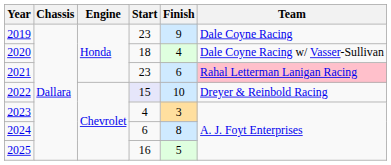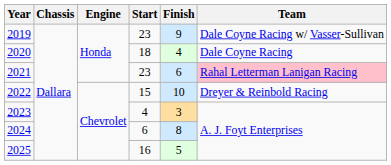 <table class="wikitable" style="font-size: 90%;">
 <tr>
 <th>Year</th>
 <th>Chassis</th>
 <th>Engine</th>
 <th>Start</th>
 <th>Finish</th>
 <th>Team</th>
 </tr>
 <tr>
 <td><a href='#'>2019</a></td>
 <td rowspan=7><a href='#'>Dallara</a></td>
 <td rowspan=3><a href='#'>Honda</a></td>
 <td align=center>23</td>
 <td align=center style="background:#CFEAFF;">9</td>
-<td nowrap><a href='#'>Dale Coyne Racing</a></td>
+<td nowrap><a href='#'>Dale Coyne Racing</a> w/ <a href='#'>Vasser</a>-Sullivan</td>
 </tr>
 <tr>
 <td><a href='#'>2020</a></td>
 <td align=center>18</td>
 <td align=center style="background:#DFFFDF;">4</td>
-<td nowrap><a href='#'>Dale Coyne Racing</a> w/ <a href='#'>Vasser</a>-Sullivan</td>
+<td nowrap><a href='#'>Dale Coyne Racing</a></td>
 </tr>
 <tr>
 <td><a href='#'>2021</a></td>
 <td align=center>23</td>
 <td align=center style="background:#CFEAFF;">6</td>
 <td nowrap style="background: pink;"><a href='#'>Rahal Letterman Lanigan Racing</a></td>
 </tr>
 <tr>
 <td><a href='#'>2022</a></td>
 <td rowspan=4><a href='#'>Chevrolet</a></td>
-<td align=center style="background: lavender;">15</td>
+<td align=center>15</td>
 <td align=center style="background:#CFEAFF;">10</td>
 <td nowrap><a href='#'>Dreyer & Reinbold Racing</a></td>
 </tr>
 <tr>
 <td><a href='#'>2023</a></td>
 <td align=center>4</td>
 <td align=center style="background:#ffdf9f;">3</td>
 <td nowrap rowspan=3><a href='#'>A. J. Foyt Enterprises</a></td>
 </tr>
 <tr>
 <td><a href='#'>2024</a></td>
 <td align=center>6</td>
 <td align=center style="background:#cfeaff;">8</td>
 </tr>
 <tr>
 <td><a href='#'>2025</a></td>
 <td align=center>16</td>
 <td align=center style="background:#DFFFDF;">5</td>
 </tr>
 </table>
